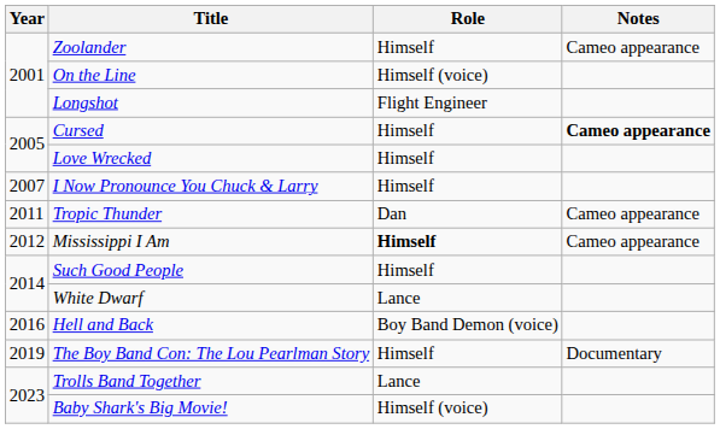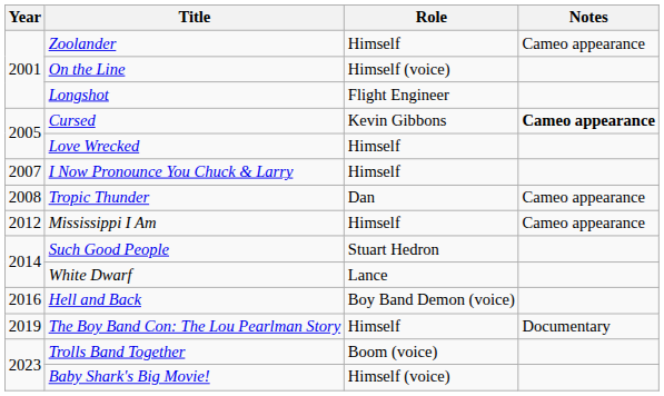 <table class="wikitable sortable">
 <tr>
 <th>Year</th>
 <th>Title</th>
 <th>Role</th>
 <th class="unsortable">Notes</th>
 </tr>
 <tr>
 <td rowspan="3">2001</td>
 <td><em><a href='#'>Zoolander</a></em></td>
 <td>Himself</td>
 <td>Cameo appearance</td>
 </tr>
 <tr>
 <td><em><a href='#'>On the Line</a></em></td>
 <td>Himself (voice)</td>
 <td></td>
 </tr>
 <tr>
 <td><em><a href='#'>Longshot</a></em></td>
 <td>Flight Engineer</td>
 <td></td>
 </tr>
 <tr>
 <td rowspan="2">2005</td>
 <td><em><a href='#'>Cursed</a></em></td>
-<td>Himself</td>
+<td>Kevin Gibbons</td>
 <td><strong>Cameo appearance</strong></td>
 </tr>
 <tr>
 <td><em><a href='#'>Love Wrecked</a></em></td>
 <td>Himself</td>
 <td></td>
 </tr>
 <tr>
 <td>2007</td>
 <td><em><a href='#'>I Now Pronounce You Chuck & Larry</a></em></td>
 <td>Himself</td>
 <td></td>
 </tr>
 <tr>
-<td>2011</td>
+<td>2008</td>
 <td><em><a href='#'>Tropic Thunder</a></em></td>
 <td>Dan</td>
 <td>Cameo appearance</td>
 </tr>
 <tr>
 <td>2012</td>
 <td><em>Mississippi I Am</em></td>
-<td><strong>Himself</strong></td>
+<td>Himself</td>
 <td>Cameo appearance</td>
 </tr>
 <tr>
 <td rowspan="2">2014</td>
 <td><em><a href='#'>Such Good People</a></em></td>
-<td>Himself</td>
+<td>Stuart Hedron</td>
 <td></td>
 </tr>
 <tr>
 <td><em>White Dwarf</em></td>
 <td>Lance</td>
 <td></td>
 </tr>
 <tr>
 <td>2016</td>
 <td><em><a href='#'>Hell and Back</a></em></td>
 <td>Boy Band Demon (voice)</td>
 <td></td>
 </tr>
 <tr>
 <td>2019</td>
 <td><em><a href='#'>The Boy Band Con: The Lou Pearlman Story</a></em></td>
 <td>Himself</td>
 <td>Documentary</td>
 </tr>
 <tr>
 <td rowspan="2">2023</td>
 <td><em><a href='#'>Trolls Band Together</a></em></td>
-<td>Lance</td>
+<td>Boom (voice)</td>
 <td></td>
 </tr>
 <tr>
 <td><em><a href='#'>Baby Shark's Big Movie!</a></em></td>
 <td>Himself (voice)</td>
 <td></td>
 </tr>
 </table>
